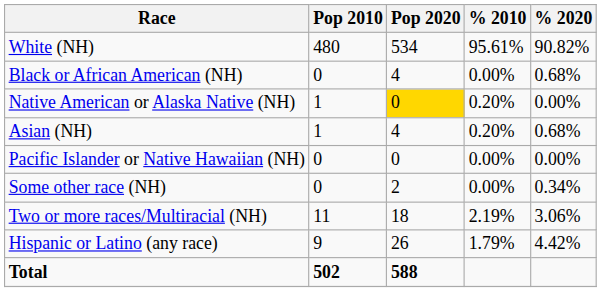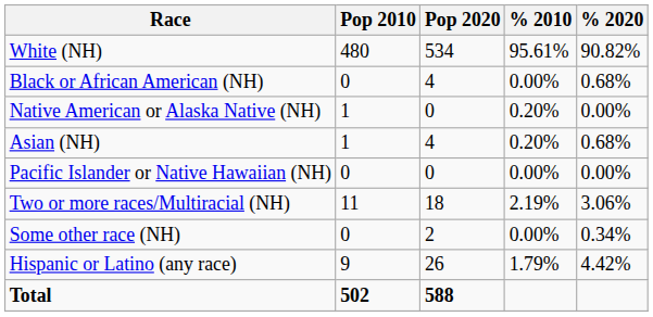 <table class="wikitable">
 <tr>
 <th>Race</th>
 <th>Pop 2010</th>
 <th>Pop 2020</th>
 <th>% 2010</th>
 <th>% 2020</th>
 </tr>
 <tr>
 <td><a href='#'>White</a> (NH)</td>
 <td>480</td>
 <td>534</td>
 <td>95.61%</td>
 <td>90.82%</td>
 </tr>
 <tr>
 <td><a href='#'>Black or African American</a> (NH)</td>
 <td>0</td>
 <td>4</td>
 <td>0.00%</td>
 <td>0.68%</td>
 </tr>
 <tr>
 <td><a href='#'>Native American</a> or <a href='#'>Alaska Native</a> (NH)</td>
 <td>1</td>
-<td style="background: gold;">0</td>
+<td>0</td>
 <td>0.20%</td>
 <td>0.00%</td>
 </tr>
 <tr>
 <td><a href='#'>Asian</a> (NH)</td>
 <td>1</td>
 <td>4</td>
 <td>0.20%</td>
 <td>0.68%</td>
 </tr>
 <tr>
 <td><a href='#'>Pacific Islander</a> or <a href='#'>Native Hawaiian</a> (NH)</td>
 <td>0</td>
 <td>0</td>
 <td>0.00%</td>
 <td>0.00%</td>
 </tr>
 <tr>
+<td><a href='#'>Two or more races/Multiracial</a> (NH)</td>
+<td>11</td>
+<td>18</td>
+<td>2.19%</td>
+<td>3.06%</td>
+</tr>
+<tr>
 <td><a href='#'>Some other race</a> (NH)</td>
 <td>0</td>
 <td>2</td>
 <td>0.00%</td>
 <td>0.34%</td>
-</tr>
-<tr>
-<td><a href='#'>Two or more races/Multiracial</a> (NH)</td>
-<td>11</td>
-<td>18</td>
-<td>2.19%</td>
-<td>3.06%</td>
 </tr>
 <tr>
 <td><a href='#'>Hispanic or Latino</a> (any race)</td>
 <td>9</td>
 <td>26</td>
 <td>1.79%</td>
 <td>4.42%</td>
 </tr>
 <tr>
 <td><strong>Total</strong></td>
 <td><strong>502</strong></td>
 <td><strong>588</strong></td>
 <td></td>
 <td></td>
 </tr>
 <tr>
 </tr>
 </table>
